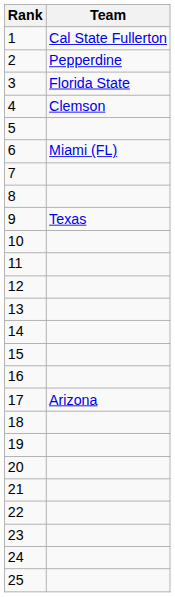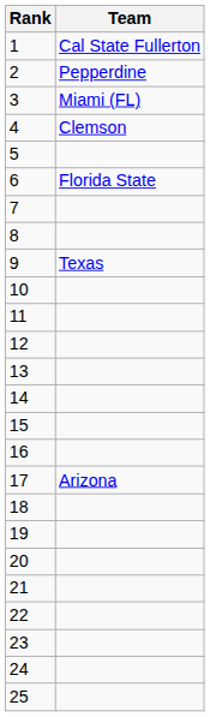 <table class=wikitable>
 <tr>
 <th>Rank</th>
 <th>Team</th>
 </tr>
 <tr>
 <td>1</td>
 <td><a href='#'>Cal State Fullerton</a></td>
 </tr>
 <tr>
 <td>2</td>
 <td><a href='#'>Pepperdine</a></td>
 </tr>
 <tr>
 <td>3</td>
-<td><a href='#'>Florida State</a></td>
+<td><a href='#'>Miami (FL)</a></td>
 </tr>
 <tr>
 <td>4</td>
 <td><a href='#'>Clemson</a></td>
 </tr>
 <tr>
 <td>5</td>
 <td></td>
 </tr>
 <tr>
 <td>6</td>
-<td><a href='#'>Miami (FL)</a></td>
+<td><a href='#'>Florida State</a></td>
 </tr>
 <tr>
 <td>7</td>
 <td></td>
 </tr>
 <tr>
 <td>8</td>
 <td></td>
 </tr>
 <tr>
 <td>9</td>
 <td><a href='#'>Texas</a></td>
 </tr>
 <tr>
 <td>10</td>
 <td></td>
 </tr>
 <tr>
 <td>11</td>
 <td></td>
 </tr>
 <tr>
 <td>12</td>
 <td></td>
 </tr>
 <tr>
 <td>13</td>
 <td></td>
 </tr>
 <tr>
 <td>14</td>
 <td></td>
 </tr>
 <tr>
 <td>15</td>
 <td></td>
 </tr>
 <tr>
 <td>16</td>
 <td></td>
 </tr>
 <tr>
 <td>17</td>
 <td><a href='#'>Arizona</a></td>
 </tr>
 <tr>
 <td>18</td>
 <td></td>
 </tr>
 <tr>
 <td>19</td>
 <td></td>
 </tr>
 <tr>
 <td>20</td>
 <td></td>
 </tr>
 <tr>
 <td>21</td>
 <td></td>
 </tr>
 <tr>
 <td>22</td>
 <td></td>
 </tr>
 <tr>
 <td>23</td>
 <td></td>
 </tr>
 <tr>
 <td>24</td>
 <td></td>
 </tr>
 <tr>
 <td>25</td>
 <td></td>
 </tr>
 </table>
